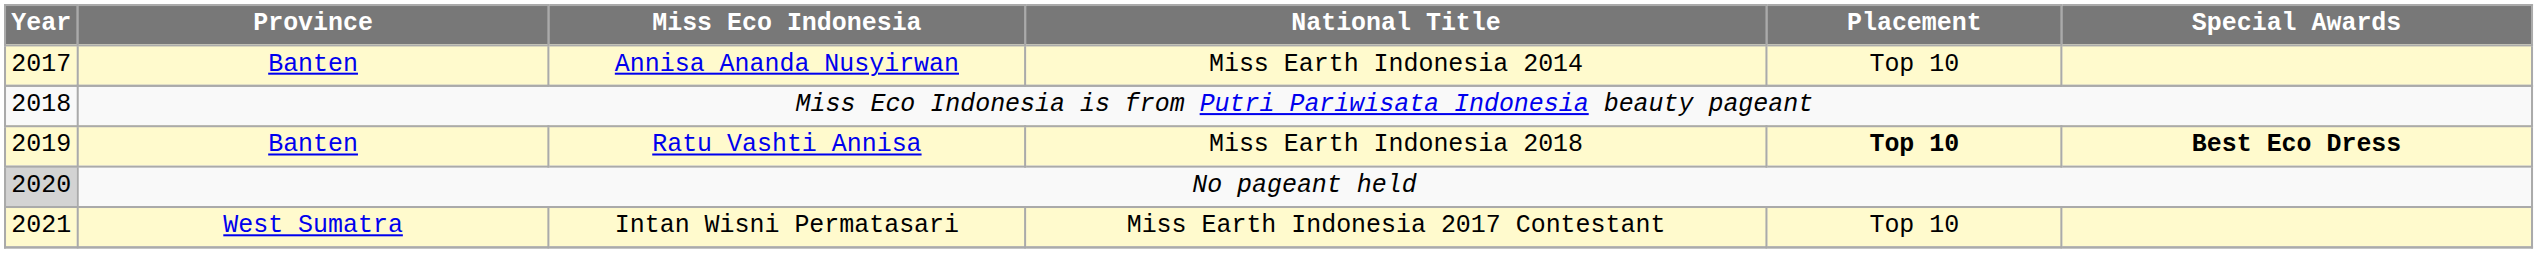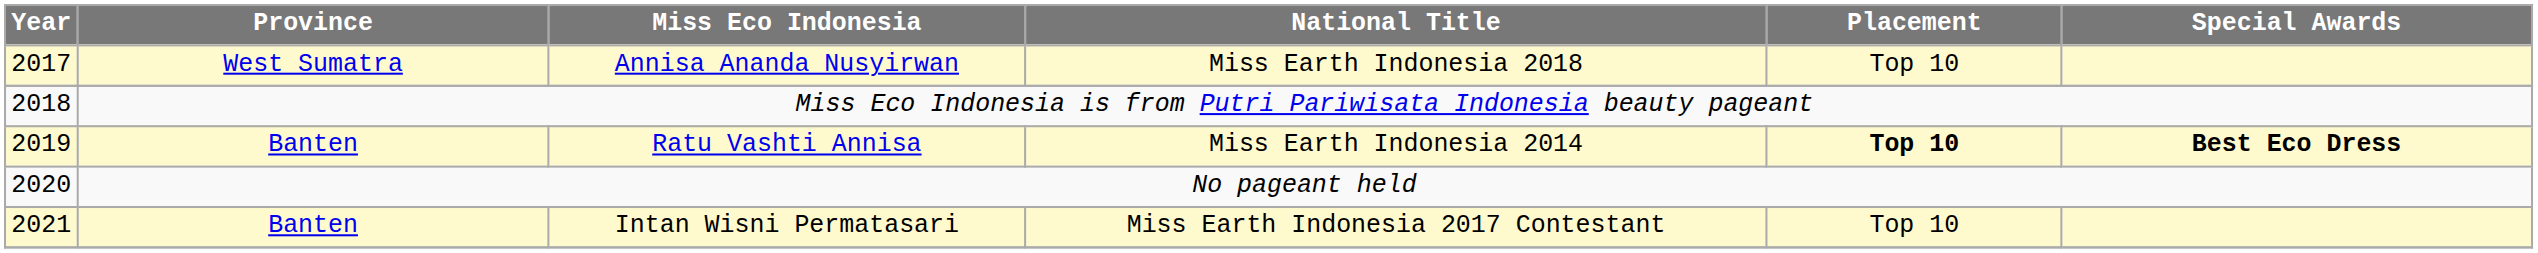 <table class="wikitable sortable" style="font-size: 95%; text-align:center">
 <tr>
 <th width="30" style="background-color:#787878;color:#FFFFFF;">Year</th>
 <th width="250" style="background-color:#787878;color:#FFFFFF;">Province</th>
 <th width="250" style="background-color:#787878;color:#FFFFFF;">Miss Eco Indonesia</th>
 <th width="400" style="background-color:#787878;color:#FFFFFF;">National Title</th>
 <th width="150" style="background-color:#787878;color:#FFFFFF;">Placement</th>
 <th width="250" style="background-color:#787878;color:#FFFFFF;">Special Awards</th>
 </tr>
 <tr style="background-color:#FFFACD; ">
 <td>2017</td>
-<td><a href='#'>Banten</a></td>
+<td><a href='#'>West Sumatra</a></td>
 <td><a href='#'>Annisa Ananda Nusyirwan</a></td>
-<td>Miss Earth Indonesia 2014</td>
+<td>Miss Earth Indonesia 2018</td>
 <td>Top 10</td>
 <td></td>
 </tr>
 <tr>
 </tr>
 <tr>
 <td>2018</td>
 <td colspan="5" style="text-align:center;"><em>Miss Eco Indonesia is from <a href='#'>Putri Pariwisata Indonesia</a> beauty pageant</em></td>
 </tr>
 <tr style="background-color:#FFFACD; ">
 <td>2019</td>
 <td><a href='#'>Banten</a></td>
 <td><a href='#'>Ratu Vashti Annisa</a></td>
-<td>Miss Earth Indonesia 2018</td>
+<td>Miss Earth Indonesia 2014</td>
 <td><strong>Top 10</strong></td>
 <td><strong>Best Eco Dress</strong></td>
 </tr>
 <tr>
-<td style="background: lightgrey;">2020</td>
+<td>2020</td>
 <td colspan="5" style="text-align:center;"><em>No pageant held</em></td>
 </tr>
 <tr style="background-color:#FFFACD; ">
 <td>2021</td>
-<td><a href='#'>West Sumatra</a></td>
+<td><a href='#'>Banten</a></td>
 <td>Intan Wisni Permatasari</td>
 <td>Miss Earth Indonesia 2017 Contestant</td>
 <td>Top 10</td>
 <td></td>
 </tr>
 <tr>
 </tr>
 </table>
